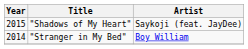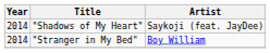 <table class="wikitable">
 <tr>
 <th>Year</th>
 <th>Title</th>
 <th>Artist</th>
 </tr>
 <tr>
-<td>2015</td>
+<td>2014</td>
 <td>"Shadows of My Heart"</td>
 <td>Saykoji (feat. JayDee)</td>
 </tr>
 <tr>
 <td>2014</td>
 <td>"Stranger in My Bed"</td>
 <td><a href='#'>Boy William</a></td>
 </tr>
 <tr>
 </tr>
 </table>
